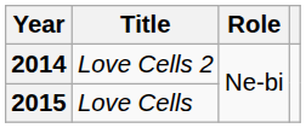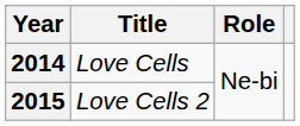 <table class="wikitable sortable plainrowheaders">
 <tr>
 <th scope="col">Year</th>
 <th scope="col">Title</th>
 <th scope="col">Role</th>
 <th scope="col" class="unsortable"></th>
 </tr>
 <tr>
 <th scope="row">2014</th>
-<td><em>Love Cells 2</em></td>
+<td><em>Love Cells</em></td>
 <td rowspan="2">Ne-bi</td>
 <td rowspan=2></td>
 </tr>
 <tr>
 <th scope="row">2015</th>
-<td><em>Love Cells</em></td>
+<td><em>Love Cells 2</em></td>
 </tr>
 </table>
